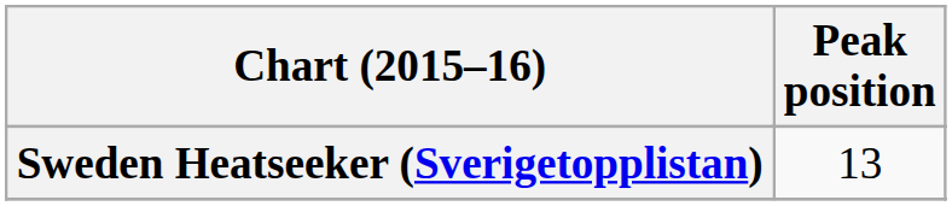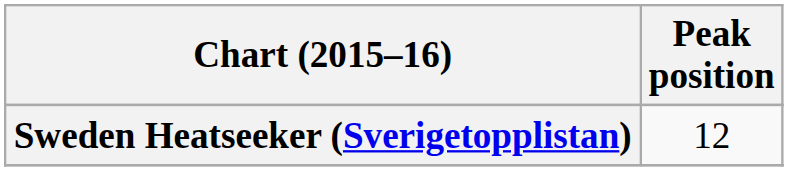 <table class="wikitable sortable plainrowheaders" style="text-align:center">
 <tr>
 <th>Chart (2015–16)</th>
 <th>Peak<br>position</th>
 </tr>
 <tr>
 </tr>
 <tr>
 <th scope="row">Sweden Heatseeker (<a href='#'>Sverigetopplistan</a>)</th>
-<td>13</td>
+<td>12</td>
 </tr>
 <tr>
 </tr>
 <tr>
 </tr>
 </table>
